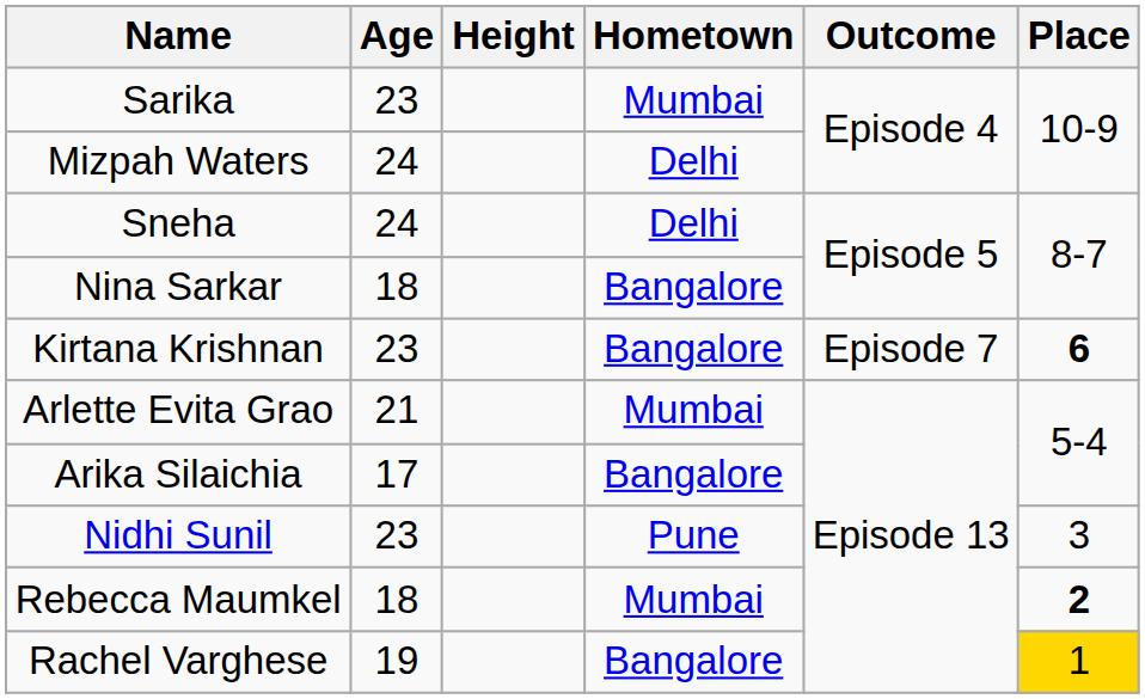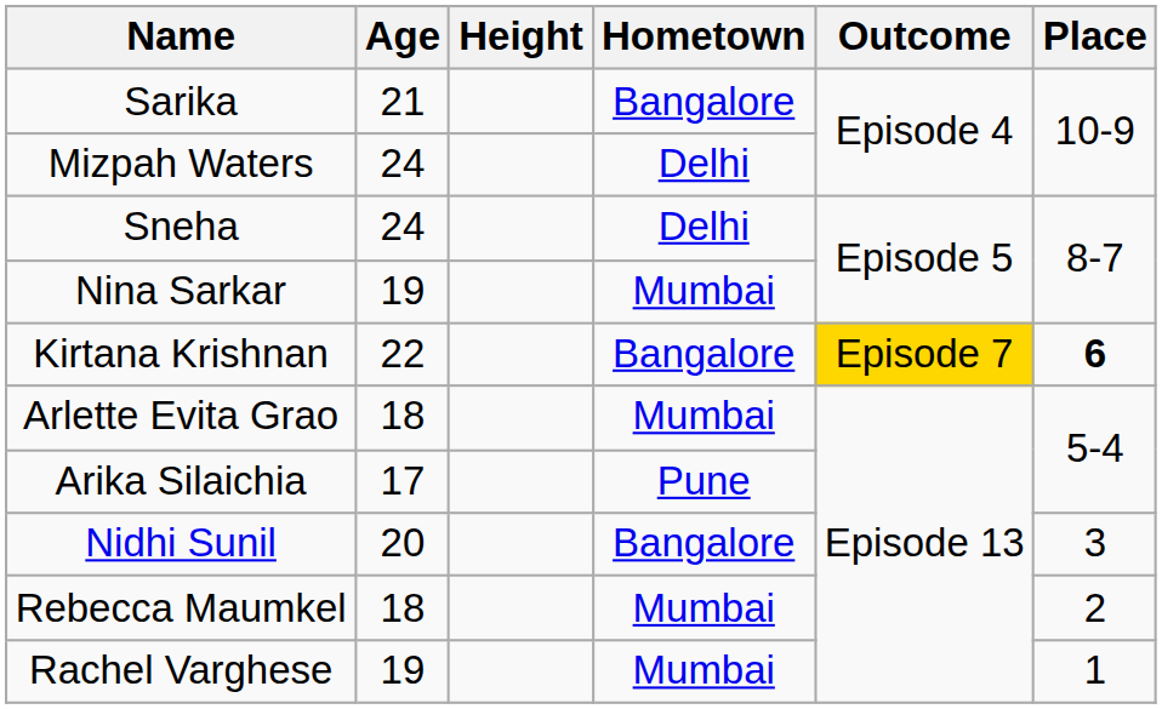 <table class="wikitable sortable" style="text-align:center">
 <tr>
 <th>Name</th>
 <th>Age</th>
 <th>Height</th>
 <th>Hometown</th>
 <th>Outcome</th>
 <th>Place</th>
 </tr>
 <tr>
 <td>Sarika</td>
-<td>23</td>
+<td>21</td>
 <td></td>
-<td><a href='#'>Mumbai</a></td>
+<td><a href='#'>Bangalore</a></td>
 <td rowspan=2>Episode 4</td>
 <td rowspan=2>10-9</td>
 </tr>
 <tr>
 <td>Mizpah Waters</td>
 <td>24</td>
 <td></td>
 <td><a href='#'>Delhi</a></td>
 </tr>
 <tr>
 <td>Sneha</td>
 <td>24</td>
 <td></td>
 <td><a href='#'>Delhi</a></td>
 <td rowspan=2>Episode 5</td>
 <td rowspan=2>8-7</td>
 </tr>
 <tr>
 <td>Nina Sarkar</td>
-<td>18</td>
+<td>19</td>
 <td></td>
-<td><a href='#'>Bangalore</a></td>
+<td><a href='#'>Mumbai</a></td>
 </tr>
 <tr>
 <td>Kirtana Krishnan</td>
-<td>23</td>
+<td>22</td>
 <td></td>
 <td><a href='#'>Bangalore</a></td>
-<td>Episode 7</td>
+<td style="background: gold;">Episode 7</td>
 <td><strong>6</strong></td>
 </tr>
 <tr>
 <td>Arlette Evita Grao</td>
-<td>21</td>
+<td>18</td>
 <td></td>
 <td><a href='#'>Mumbai</a></td>
 <td rowspan=5>Episode 13</td>
 <td rowspan=2>5-4</td>
 </tr>
 <tr>
 <td>Arika Silaichia</td>
 <td>17</td>
 <td></td>
-<td><a href='#'>Bangalore</a></td>
+<td><a href='#'>Pune</a></td>
 </tr>
 <tr>
 <td><a href='#'>Nidhi Sunil</a></td>
-<td>23</td>
+<td>20</td>
 <td></td>
-<td><a href='#'>Pune</a></td>
+<td><a href='#'>Bangalore</a></td>
 <td>3</td>
 </tr>
 <tr>
 <td>Rebecca Maumkel</td>
 <td>18</td>
 <td></td>
 <td><a href='#'>Mumbai</a></td>
-<td><strong>2</strong></td>
+<td>2</td>
 </tr>
 <tr>
 <td>Rachel Varghese</td>
 <td>19</td>
 <td></td>
-<td><a href='#'>Bangalore</a></td>
-<td style="background: gold;">1</td>
+<td><a href='#'>Mumbai</a></td>
+<td>1</td>
 </tr>
 </table>
